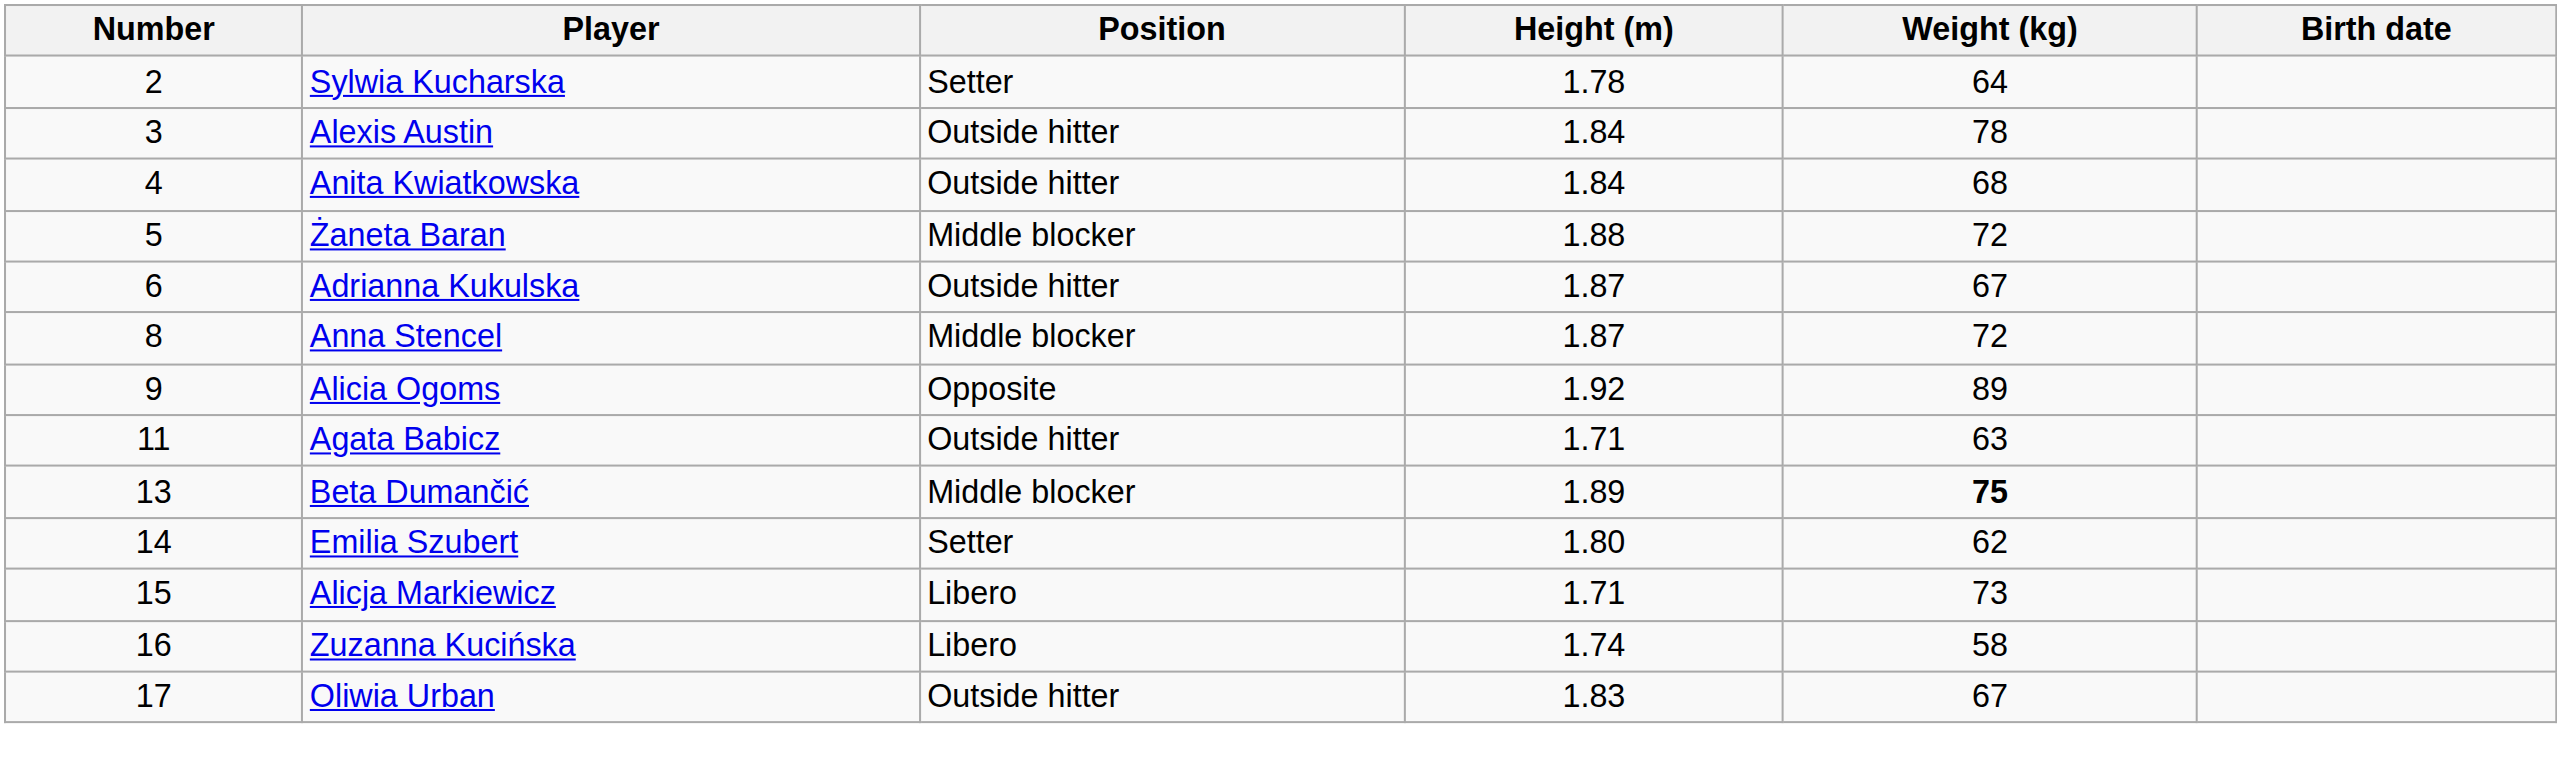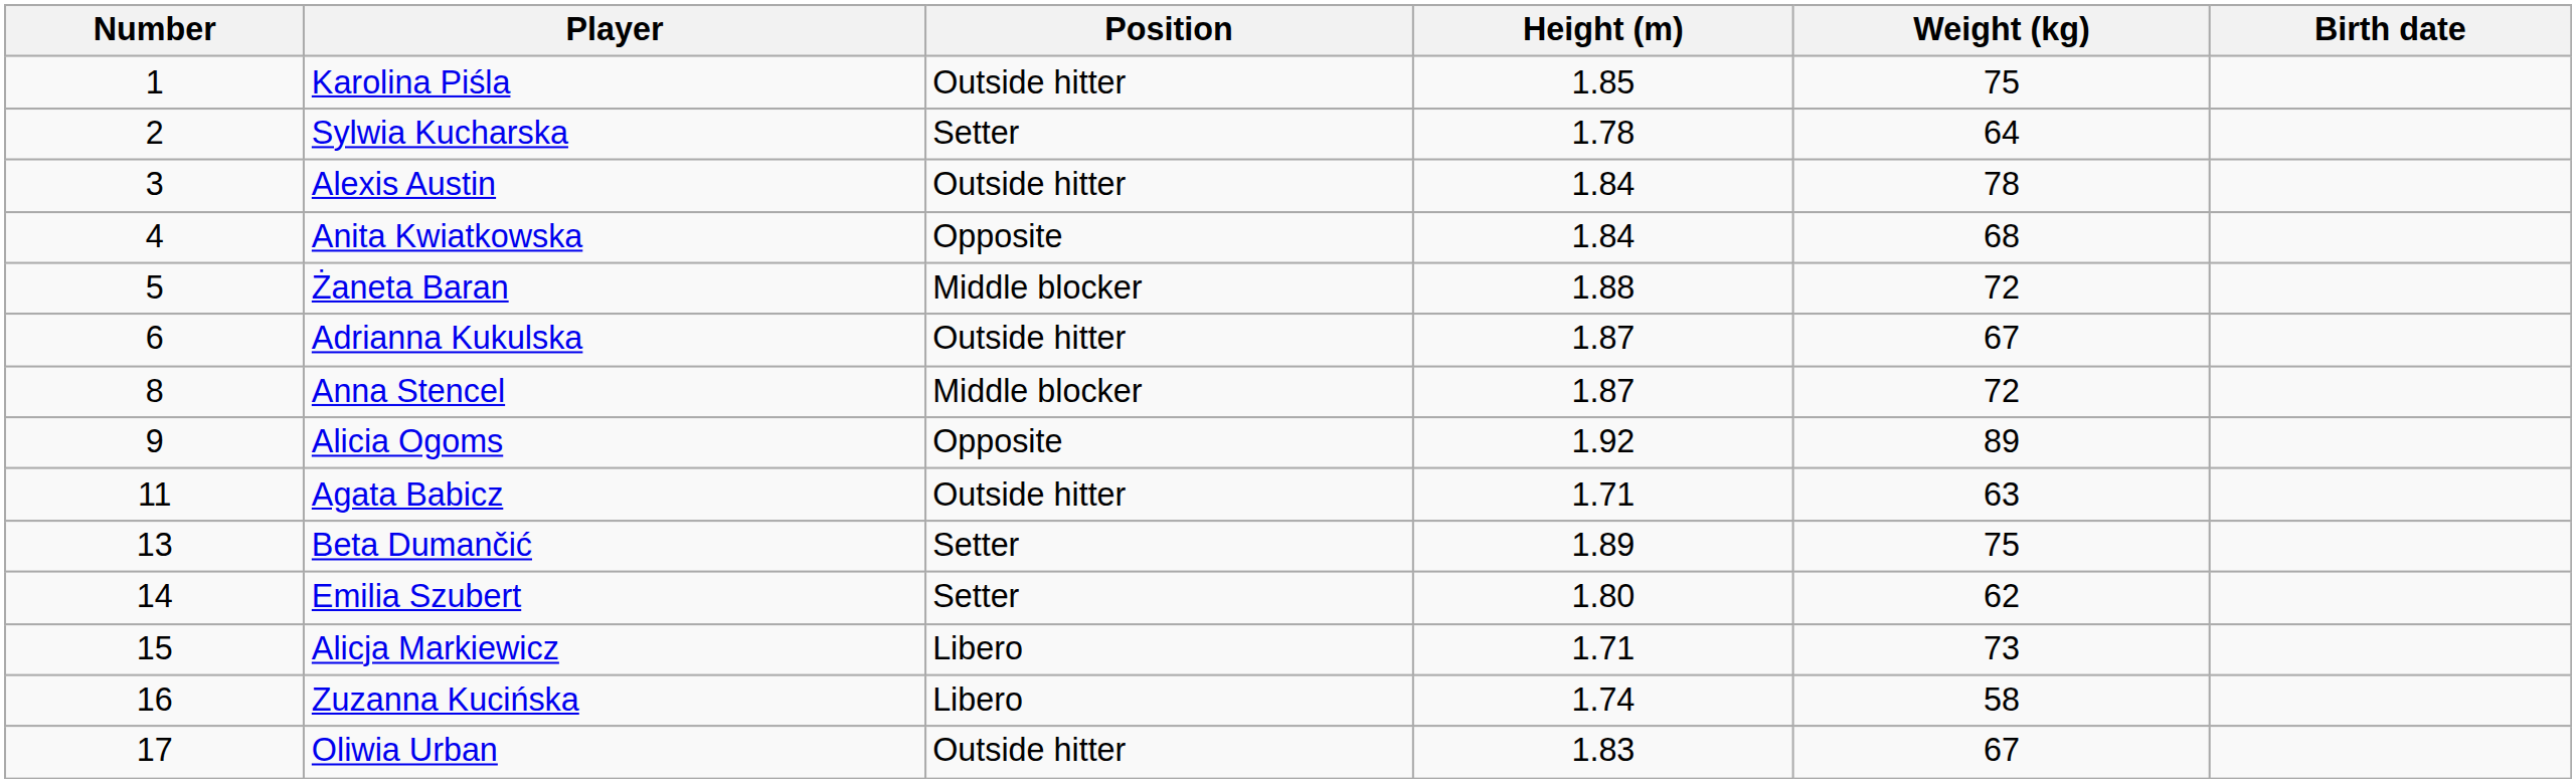 <table class="wikitable" style="width:100%;">
 <tr>
 <th>Number</th>
 <th>Player</th>
 <th>Position</th>
 <th>Height (m)</th>
 <th>Weight (kg)</th>
 <th>Birth date</th>
+</tr>
+<tr>
+<td align=center>1</td>
+<td> <a href='#'>Karolina Piśla</a></td>
+<td>Outside hitter</td>
+<td align=center>1.85</td>
+<td align=center>75</td>
+<td></td>
 </tr>
 <tr>
 <td align=center>2</td>
 <td> <a href='#'>Sylwia Kucharska</a></td>
 <td>Setter</td>
 <td align=center>1.78</td>
 <td align=center>64</td>
 <td></td>
 </tr>
 <tr>
 <td align=center>3</td>
 <td> <a href='#'>Alexis Austin</a></td>
 <td>Outside hitter</td>
 <td align=center>1.84</td>
 <td align=center>78</td>
 <td></td>
 </tr>
 <tr>
 <td align=center>4</td>
 <td> <a href='#'>Anita Kwiatkowska</a></td>
-<td>Outside hitter</td>
+<td>Opposite</td>
 <td align=center>1.84</td>
 <td align=center>68</td>
 <td></td>
 </tr>
 <tr>
 <td align=center>5</td>
 <td> <a href='#'>Żaneta Baran</a></td>
 <td>Middle blocker</td>
 <td align=center>1.88</td>
 <td align=center>72</td>
 <td></td>
 </tr>
 <tr>
 <td align=center>6</td>
 <td> <a href='#'>Adrianna Kukulska</a></td>
 <td>Outside hitter</td>
 <td align=center>1.87</td>
 <td align=center>67</td>
 <td></td>
 </tr>
 <tr>
 <td align=center>8</td>
 <td> <a href='#'>Anna Stencel</a></td>
 <td>Middle blocker</td>
 <td align=center>1.87</td>
 <td align=center>72</td>
 <td></td>
 </tr>
 <tr>
 <td align=center>9</td>
 <td> <a href='#'>Alicia Ogoms</a></td>
 <td>Opposite</td>
 <td align=center>1.92</td>
 <td align=center>89</td>
 <td></td>
 </tr>
 <tr>
 <td align=center>11</td>
 <td> <a href='#'>Agata Babicz</a></td>
 <td>Outside hitter</td>
 <td align=center>1.71</td>
 <td align=center>63</td>
 <td></td>
 </tr>
 <tr>
 <td align=center>13</td>
 <td> <a href='#'>Beta Dumančić</a></td>
-<td>Middle blocker</td>
+<td>Setter</td>
 <td align=center>1.89</td>
-<td align=center><strong>75</strong></td>
+<td align=center>75</td>
 <td></td>
 </tr>
 <tr>
 <td align=center>14</td>
 <td> <a href='#'>Emilia Szubert</a></td>
 <td>Setter</td>
 <td align=center>1.80</td>
 <td align=center>62</td>
 <td></td>
 </tr>
 <tr>
 <td align=center>15</td>
 <td> <a href='#'>Alicja Markiewicz</a></td>
 <td>Libero</td>
 <td align=center>1.71</td>
 <td align=center>73</td>
 <td></td>
 </tr>
 <tr>
 <td align=center>16</td>
 <td> <a href='#'>Zuzanna Kucińska</a></td>
 <td>Libero</td>
 <td align=center>1.74</td>
 <td align=center>58</td>
 <td></td>
 </tr>
 <tr>
 <td align=center>17</td>
 <td> <a href='#'>Oliwia Urban</a></td>
 <td>Outside hitter</td>
 <td align=center>1.83</td>
 <td align=center>67</td>
 <td></td>
 </tr>
 </table>
